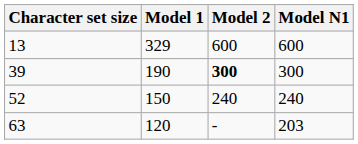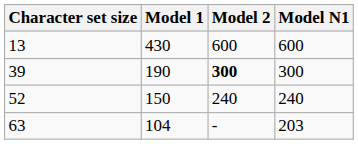 <table class="wikitable" border="1">
 <tr>
 <th class="unsortable"><strong>Character set size</strong></th>
 <th class="unsortable"><strong>Model 1</strong></th>
 <th class="unsortable"><strong>Model 2</strong></th>
 <th class="unsortable"><strong>Model N1</strong></th>
 </tr>
 <tr>
 <td>13</td>
-<td>329</td>
+<td>430</td>
 <td>600</td>
 <td>600</td>
 </tr>
 <tr>
 <td>39</td>
 <td>190</td>
 <td><strong>300</strong></td>
 <td>300</td>
 </tr>
 <tr>
 <td>52</td>
 <td>150</td>
 <td>240</td>
 <td>240</td>
 </tr>
 <tr>
 <td>63</td>
-<td>120</td>
+<td>104</td>
 <td>-</td>
 <td>203</td>
 </tr>
 </table>
